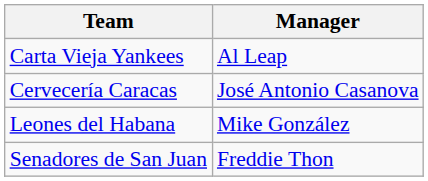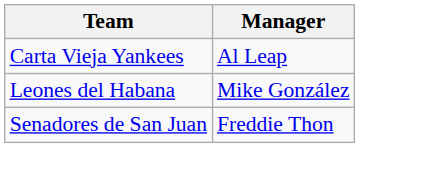 <table class="wikitable">
 <tr>
 <th>Team</th>
 <th>Manager</th>
 </tr>
 <tr>
 <td> <a href='#'>Carta Vieja Yankees</a></td>
 <td> <a href='#'>Al Leap</a></td>
 </tr>
 <tr>
-<td> <a href='#'>Cervecería Caracas</a></td>
-<td> <a href='#'>José Antonio Casanova</a></td>
-</tr>
-<tr>
 <td> <a href='#'>Leones del Habana</a></td>
 <td> <a href='#'>Mike González</a></td>
 </tr>
 <tr>
 <td> <a href='#'>Senadores de San Juan</a></td>
 <td> <a href='#'>Freddie Thon</a></td>
 </tr>
 </table>
